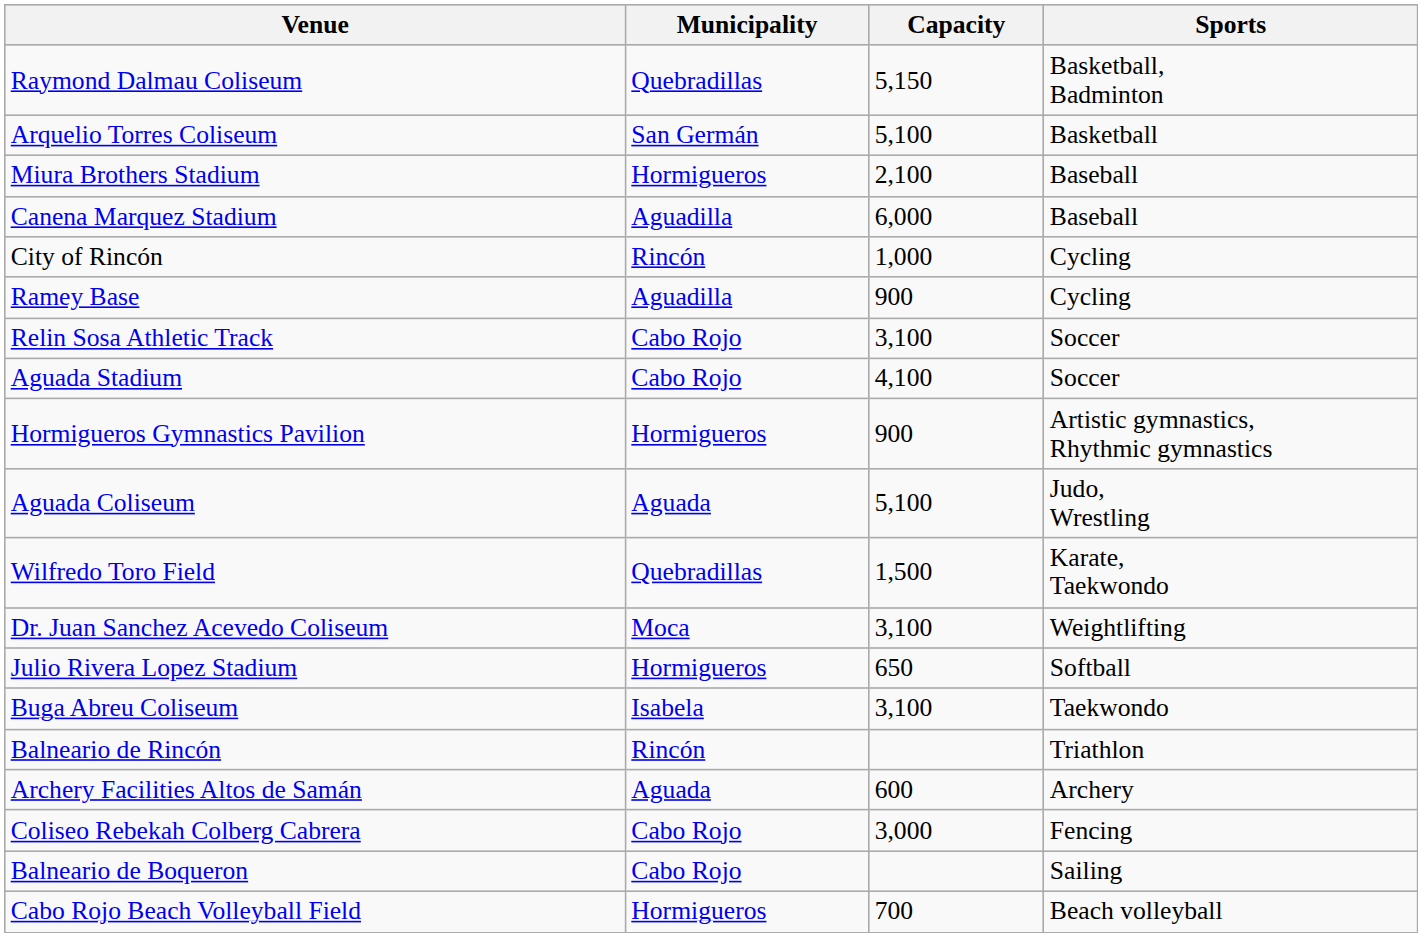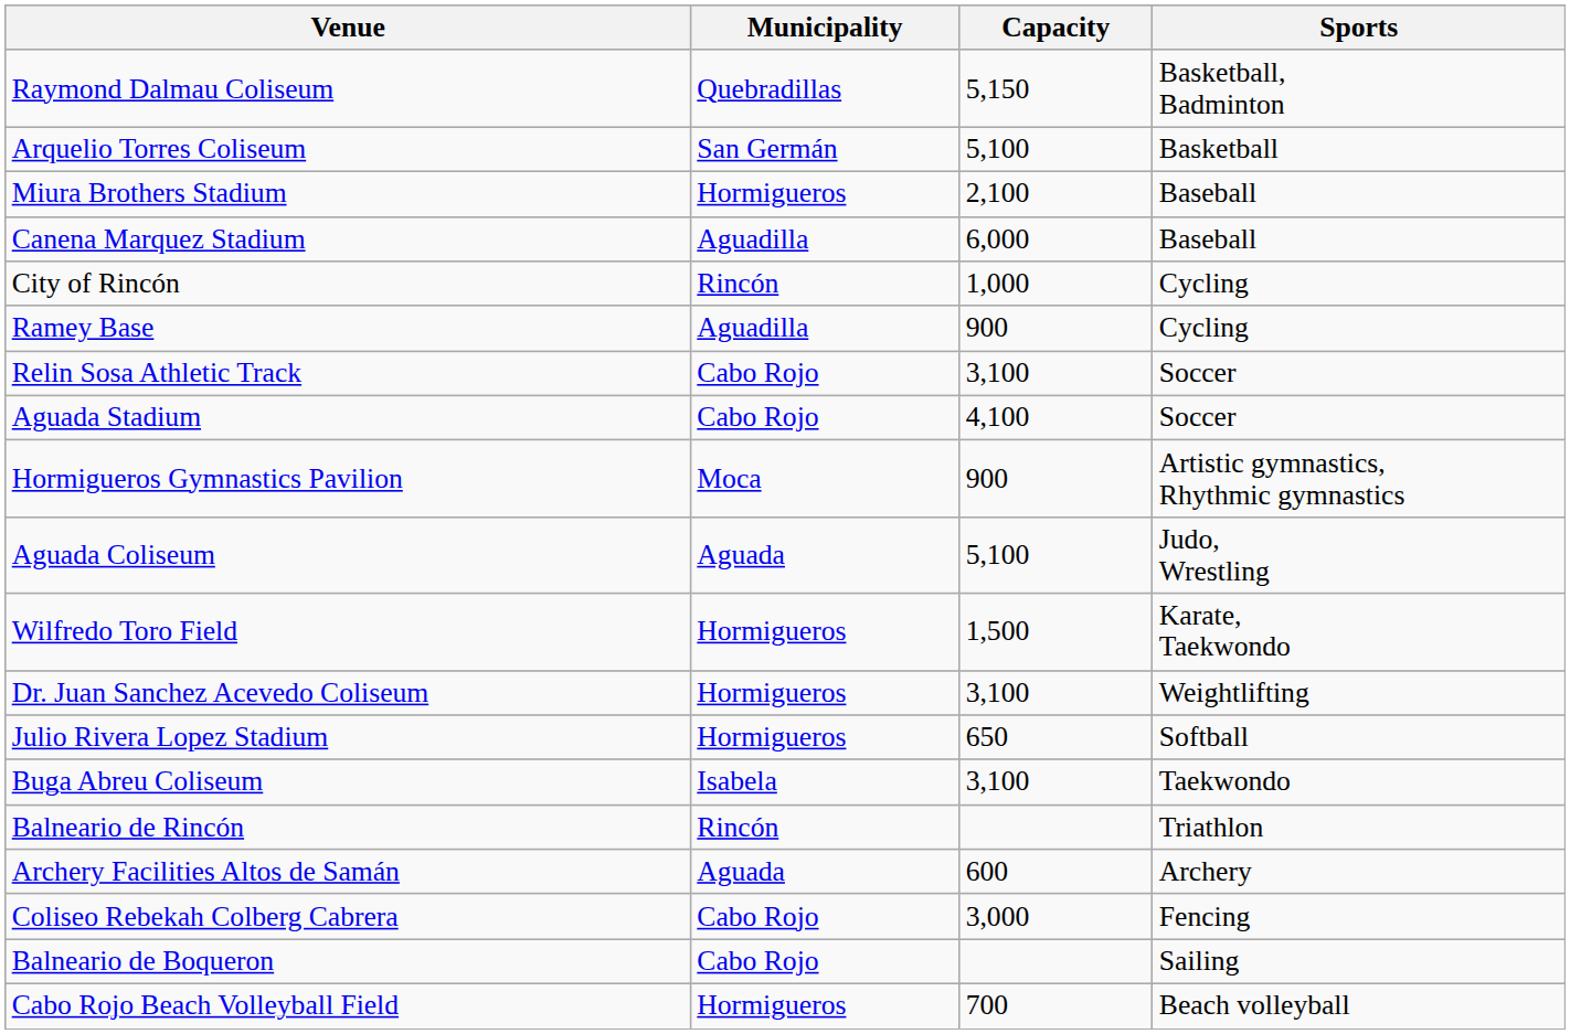 <table class="wikitable" style="width:100%;">
 <tr>
 <th>Venue</th>
 <th>Municipality</th>
 <th>Capacity</th>
 <th>Sports</th>
 </tr>
 <tr align=>
 <td><a href='#'>Raymond Dalmau Coliseum</a></td>
 <td><a href='#'>Quebradillas</a></td>
 <td>5,150</td>
 <td>Basketball,<br> Badminton</td>
 </tr>
 <tr>
 <td><a href='#'>Arquelio Torres Coliseum</a></td>
 <td><a href='#'>San Germán</a></td>
 <td>5,100</td>
 <td>Basketball</td>
 </tr>
 <tr>
 <td><a href='#'>Miura Brothers Stadium</a></td>
 <td><a href='#'>Hormigueros</a></td>
 <td>2,100</td>
 <td>Baseball</td>
 </tr>
 <tr>
 <td><a href='#'>Canena Marquez Stadium</a></td>
 <td><a href='#'>Aguadilla</a></td>
 <td>6,000</td>
 <td>Baseball</td>
 </tr>
 <tr>
 <td>City of Rincón</td>
 <td><a href='#'>Rincón</a></td>
 <td>1,000</td>
 <td>Cycling</td>
 </tr>
 <tr>
 <td><a href='#'>Ramey Base</a></td>
 <td><a href='#'>Aguadilla</a></td>
 <td>900</td>
 <td>Cycling</td>
 </tr>
 <tr>
 <td><a href='#'>Relin Sosa Athletic Track</a></td>
 <td><a href='#'>Cabo Rojo</a></td>
 <td>3,100</td>
 <td>Soccer</td>
 </tr>
 <tr>
 <td><a href='#'>Aguada Stadium</a></td>
 <td><a href='#'>Cabo Rojo</a></td>
 <td>4,100</td>
 <td>Soccer</td>
 </tr>
 <tr>
 <td><a href='#'>Hormigueros Gymnastics Pavilion</a></td>
-<td><a href='#'>Hormigueros</a></td>
+<td><a href='#'>Moca</a></td>
 <td>900</td>
 <td>Artistic gymnastics,<br> Rhythmic gymnastics</td>
 </tr>
 <tr>
 <td><a href='#'>Aguada Coliseum</a></td>
 <td><a href='#'>Aguada</a></td>
 <td>5,100</td>
 <td>Judo,<br> Wrestling</td>
 </tr>
 <tr>
 <td><a href='#'>Wilfredo Toro Field</a></td>
-<td><a href='#'>Quebradillas</a></td>
+<td><a href='#'>Hormigueros</a></td>
 <td>1,500</td>
 <td>Karate,<br> Taekwondo</td>
 </tr>
 <tr>
 <td><a href='#'>Dr. Juan Sanchez Acevedo Coliseum</a></td>
-<td><a href='#'>Moca</a></td>
+<td><a href='#'>Hormigueros</a></td>
 <td>3,100</td>
 <td>Weightlifting</td>
 </tr>
 <tr>
 <td><a href='#'>Julio Rivera Lopez Stadium</a></td>
 <td><a href='#'>Hormigueros</a></td>
 <td>650</td>
 <td>Softball</td>
 </tr>
 <tr>
 <td><a href='#'>Buga Abreu Coliseum</a></td>
 <td><a href='#'>Isabela</a></td>
 <td>3,100</td>
 <td>Taekwondo</td>
 </tr>
 <tr>
 <td><a href='#'>Balneario de Rincón</a></td>
 <td><a href='#'>Rincón</a></td>
 <td></td>
 <td>Triathlon</td>
 </tr>
 <tr>
 <td><a href='#'>Archery Facilities Altos de Samán</a></td>
 <td><a href='#'>Aguada</a></td>
 <td>600</td>
 <td>Archery</td>
 </tr>
 <tr>
 <td><a href='#'>Coliseo Rebekah Colberg Cabrera</a></td>
 <td><a href='#'>Cabo Rojo</a></td>
 <td>3,000</td>
 <td>Fencing</td>
 </tr>
 <tr>
 <td><a href='#'>Balneario de Boqueron</a></td>
 <td><a href='#'>Cabo Rojo</a></td>
 <td></td>
 <td>Sailing</td>
 </tr>
 <tr>
 <td><a href='#'>Cabo Rojo Beach Volleyball Field</a></td>
 <td><a href='#'>Hormigueros</a></td>
 <td>700</td>
 <td>Beach volleyball</td>
 </tr>
 </table>
